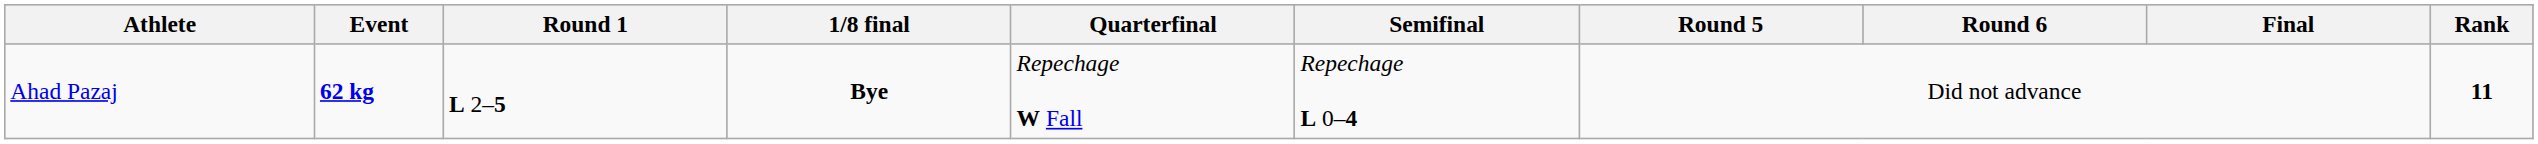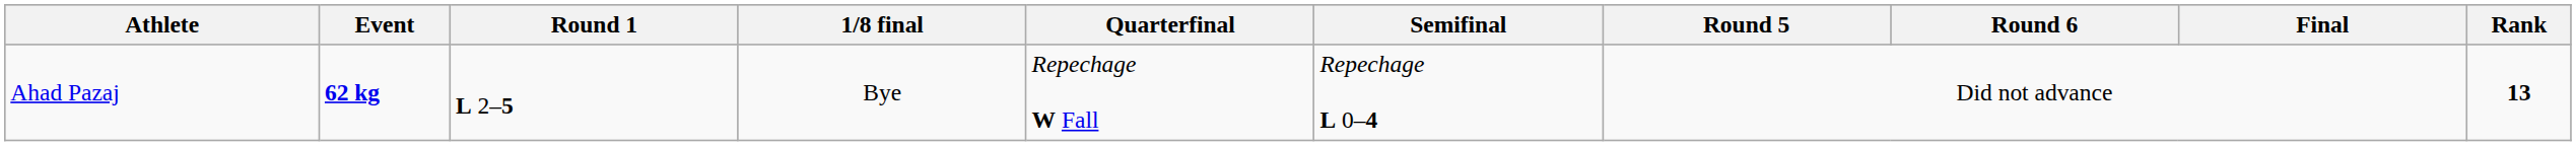 <table class="wikitable" width="98%" style="text-align:left; font-size:90%">
 <tr>
 <th width="12%">Athlete</th>
 <th width="5%">Event</th>
 <th width="11%">Round 1</th>
 <th width="11%">1/8 final</th>
 <th width="11%">Quarterfinal</th>
 <th width="11%">Semifinal</th>
 <th width="11%">Round 5</th>
 <th width="11%">Round 6</th>
 <th width="11%">Final</th>
 <th width="4%">Rank</th>
 </tr>
 <tr>
 <td><a href='#'>Ahad Pazaj</a></td>
 <td><strong><a href='#'>62 kg</a></strong></td>
 <td><br><strong>L</strong> 2–<strong>5</strong></td>
-<td align=center><strong>Bye</strong></td>
+<td align=center>Bye</td>
 <td><em>Repechage</em><br><br><strong>W</strong> <a href='#'>Fall</a></td>
 <td><em>Repechage</em><br><br><strong>L</strong> 0–<strong>4</strong></td>
 <td colspan=3 align=center>Did not advance</td>
-<td align=center><strong>11</strong></td>
+<td align=center><strong>13</strong></td>
 </tr>
 </table>
